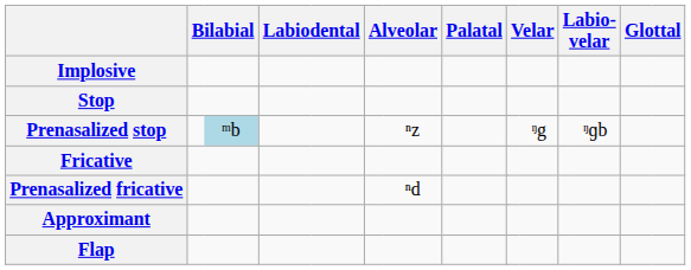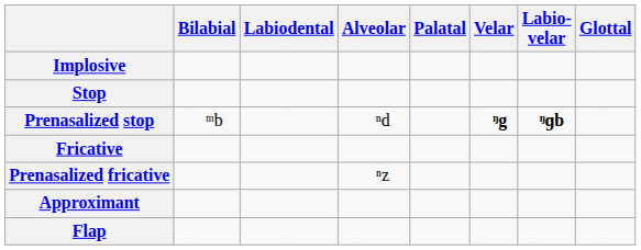 <table class="wikitable" style="text-align: center">
 <tr>
 <th></th>
 <th colspan="2"><a href='#'>Bilabial</a></th>
 <th colspan="2"><a href='#'>Labiodental</a></th>
 <th colspan="2"><a href='#'>Alveolar</a></th>
 <th colspan="2"><a href='#'>Palatal</a></th>
 <th colspan="2"><a href='#'>Velar</a></th>
 <th colspan="2"><a href='#'>Labio-<br>velar</a></th>
 <th colspan="2"><a href='#'>Glottal</a></th>
 </tr>
 <tr>
 <th><a href='#'>Implosive</a></th>
 <td style="border-right: 0;"></td>
 <td style="border-left: 0;"></td>
 <td colspan="2"></td>
 <td style="border-right: 0;"></td>
 <td style="border-left: 0;"></td>
 <td colspan="2"></td>
 <td colspan="2"></td>
 <td colspan="2"></td>
 <td colspan="2"></td>
 </tr>
 <tr>
 <th><a href='#'>Stop</a></th>
 <td style="border-right: 0;"></td>
 <td style="border-left: 0;"></td>
 <td colspan="2"></td>
 <td style="border-right: 0;"></td>
 <td style="border-left: 0;"></td>
 <td colspan="2"></td>
 <td style="border-right: 0;"></td>
 <td style="border-left: 0;"></td>
 <td style="border-right: 0;"></td>
 <td style="border-left: 0;"></td>
 <td colspan="2"></td>
 </tr>
 <tr>
 <th><a href='#'>Prenasalized</a> <a href='#'>stop</a></th>
 <td style="border-right: 0;"></td>
-<td style="background: lightblue; border-left: 0;">ᵐb</td>
+<td style="border-left: 0;">ᵐb</td>
 <td colspan="2"></td>
 <td style="border-right: 0;"></td>
-<td style="border-left: 0;">ⁿz</td>
+<td style="border-left: 0;">ⁿd</td>
 <td colspan="2"></td>
 <td style="border-right: 0;"></td>
-<td style="border-left: 0;">ᵑg</td>
+<td style="border-left: 0;"><strong>ᵑg</strong></td>
 <td style="border-right: 0;"></td>
-<td style="border-left: 0;">ᵑɡb</td>
+<td style="border-left: 0;"><strong>ᵑɡb</strong></td>
 <td colspan="2"></td>
 </tr>
 <tr>
 <th><a href='#'>Fricative</a></th>
 <td colspan="2"></td>
 <td style="border-right: 0;"></td>
 <td style="border-left: 0;"></td>
 <td style="border-right: 0;"></td>
 <td style="border-left: 0;"></td>
 <td colspan="2"></td>
 <td colspan="2"></td>
 <td colspan="2"></td>
 <td style="border-right: 0;"></td>
 <td style="border-left: 0;"></td>
 </tr>
 <tr>
 <th><a href='#'>Prenasalized</a> <a href='#'>fricative</a></th>
 <td colspan="2"></td>
 <td colspan="2"></td>
 <td style="border-right: 0;"></td>
-<td style="border-left: 0;">ⁿd</td>
+<td style="border-left: 0;">ⁿz</td>
 <td colspan="2"></td>
 <td colspan="2"></td>
 <td colspan="2"></td>
 <td colspan="2"></td>
 </tr>
 <tr>
 <th><a href='#'>Approximant</a></th>
 <td colspan="2"></td>
 <td colspan="2"></td>
 <td style="border-right: 0;"></td>
 <td style="border-left: 0;"></td>
 <td colspan="2"></td>
 <td style="border-right: 0;"></td>
 <td style="border-left: 0;"></td>
 <td style="border-right: 0;"></td>
 <td style="border-left: 0;"></td>
 <td colspan="2"></td>
 </tr>
 <tr>
 <th><a href='#'>Flap</a></th>
 <td colspan="2"></td>
 <td style="border-right: 0;"></td>
 <td style="border-left: 0;"></td>
 <td style="border-right: 0;"></td>
 <td style="border-left: 0;"></td>
 <td colspan="2"></td>
 <td colspan="2"></td>
 <td colspan="2"></td>
 <td colspan="2"></td>
 </tr>
 </table>
